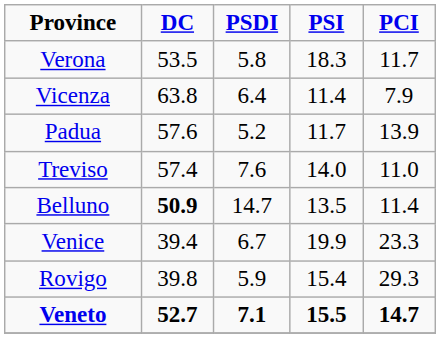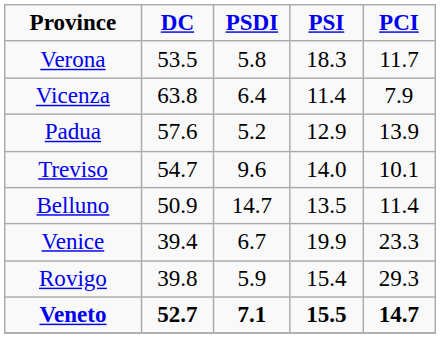 <table class="wikitable" style="text-align:center; width:300px">
 <tr>
 <td style="width:100px"><strong>Province</strong></td>
 <td style="width:50px"><strong><a href='#'>DC</a></strong></td>
 <td style="width:50px"><strong><a href='#'>PSDI</a></strong></td>
 <td style="width:50px"><strong><a href='#'>PSI</a></strong></td>
 <td style="width:50px"><strong><a href='#'>PCI</a></strong></td>
 </tr>
 <tr>
 <td><a href='#'>Verona</a></td>
 <td>53.5</td>
 <td>5.8</td>
 <td>18.3</td>
 <td>11.7</td>
 </tr>
 <tr>
 <td><a href='#'>Vicenza</a></td>
 <td>63.8</td>
 <td>6.4</td>
 <td>11.4</td>
 <td>7.9</td>
 </tr>
 <tr>
 <td><a href='#'>Padua</a></td>
 <td>57.6</td>
 <td>5.2</td>
-<td>11.7</td>
+<td>12.9</td>
 <td>13.9</td>
 </tr>
 <tr>
 <td><a href='#'>Treviso</a></td>
-<td>57.4</td>
-<td>7.6</td>
+<td>54.7</td>
+<td>9.6</td>
 <td>14.0</td>
-<td>11.0</td>
+<td>10.1</td>
 </tr>
 <tr>
 <td><a href='#'>Belluno</a></td>
-<td><strong>50.9</strong></td>
+<td>50.9</td>
 <td>14.7</td>
 <td>13.5</td>
 <td>11.4</td>
 </tr>
 <tr>
 <td><a href='#'>Venice</a></td>
 <td>39.4</td>
 <td>6.7</td>
 <td>19.9</td>
 <td>23.3</td>
 </tr>
 <tr>
 <td><a href='#'>Rovigo</a></td>
 <td>39.8</td>
 <td>5.9</td>
 <td>15.4</td>
 <td>29.3</td>
 </tr>
 <tr>
 <td><strong><a href='#'>Veneto</a></strong></td>
 <td><strong>52.7</strong></td>
 <td><strong>7.1</strong></td>
 <td><strong>15.5</strong></td>
 <td><strong>14.7</strong></td>
 </tr>
 <tr>
 </tr>
 </table>
